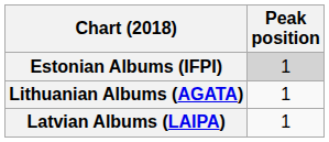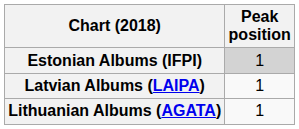 <table class="wikitable sortable plainrowheaders" style="text-align:center">
 <tr>
 <th scope="col">Chart (2018)</th>
 <th scope="col">Peak<br> position</th>
 </tr>
 <tr>
 </tr>
 <tr>
 </tr>
 <tr>
 </tr>
 <tr>
 </tr>
 <tr>
 </tr>
 <tr>
 </tr>
 <tr>
 <th scope="row">Estonian Albums (IFPI)</th>
 <td style="background: lightgrey;">1</td>
 </tr>
 <tr>
 </tr>
 <tr>
 </tr>
 <tr>
 </tr>
 <tr>
 </tr>
 <tr>
 </tr>
 <tr>
-<th scope="row">Lithuanian Albums (<a href='#'>AGATA</a>)</th>
+<th scope="row">Latvian Albums (<a href='#'>LAIPA</a>)</th>
 <td>1</td>
 </tr>
 <tr>
-<th scope="row">Latvian Albums (<a href='#'>LAIPA</a>)</th>
+<th scope="row">Lithuanian Albums (<a href='#'>AGATA</a>)</th>
 <td>1</td>
 </tr>
 <tr>
 </tr>
 <tr>
 </tr>
 <tr>
 </tr>
 <tr>
 </tr>
 <tr>
 </tr>
 <tr>
 </tr>
 <tr>
 </tr>
 </table>
